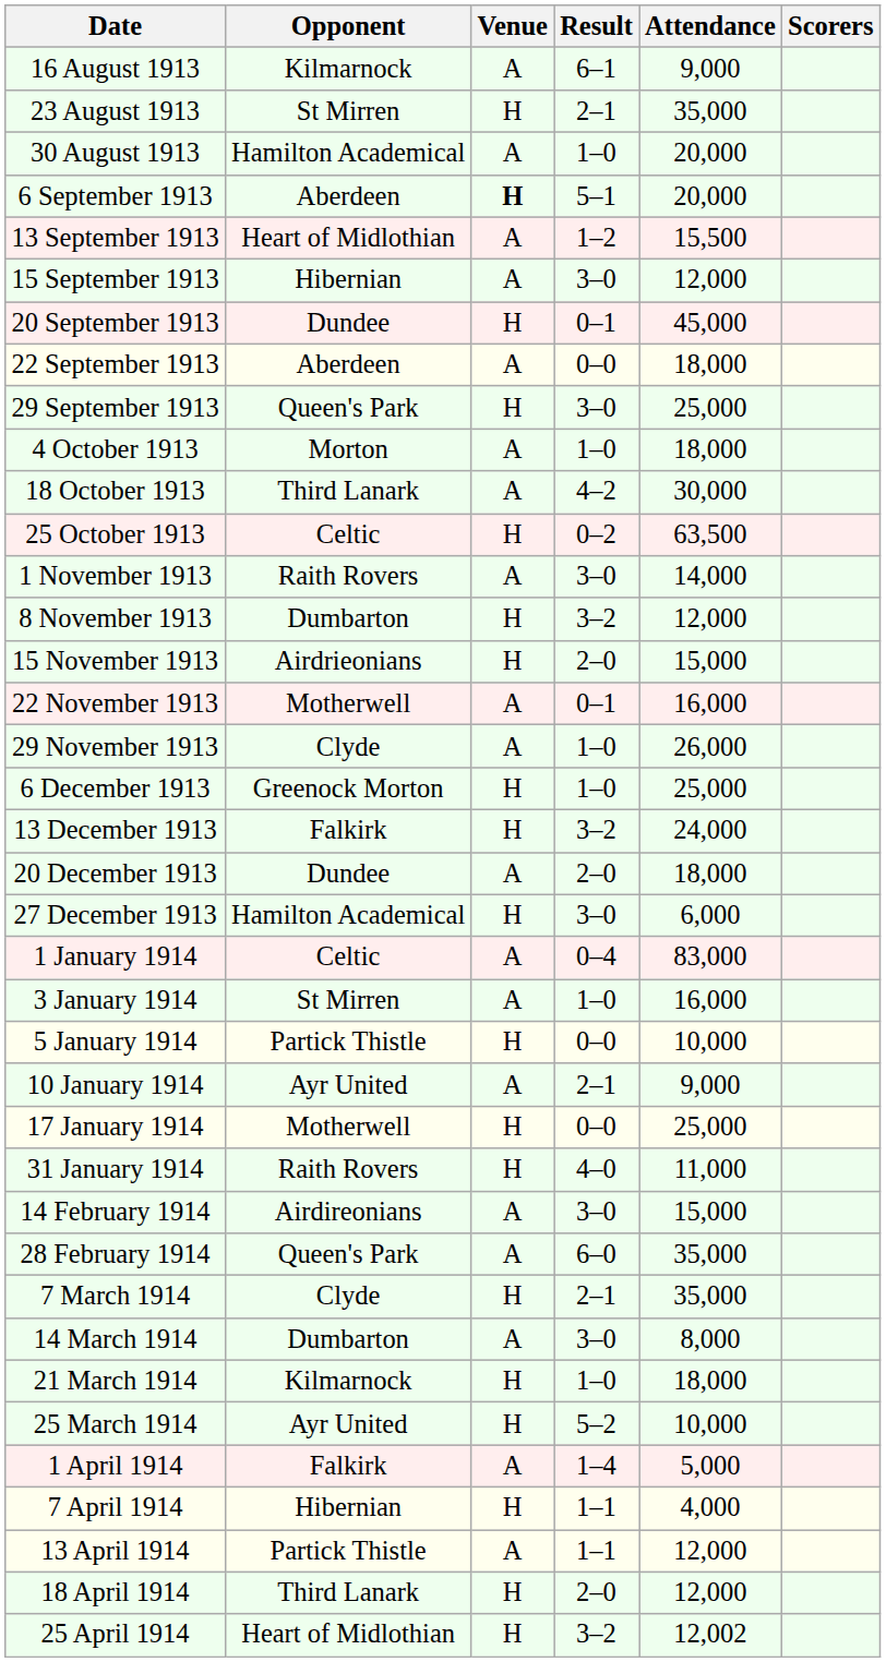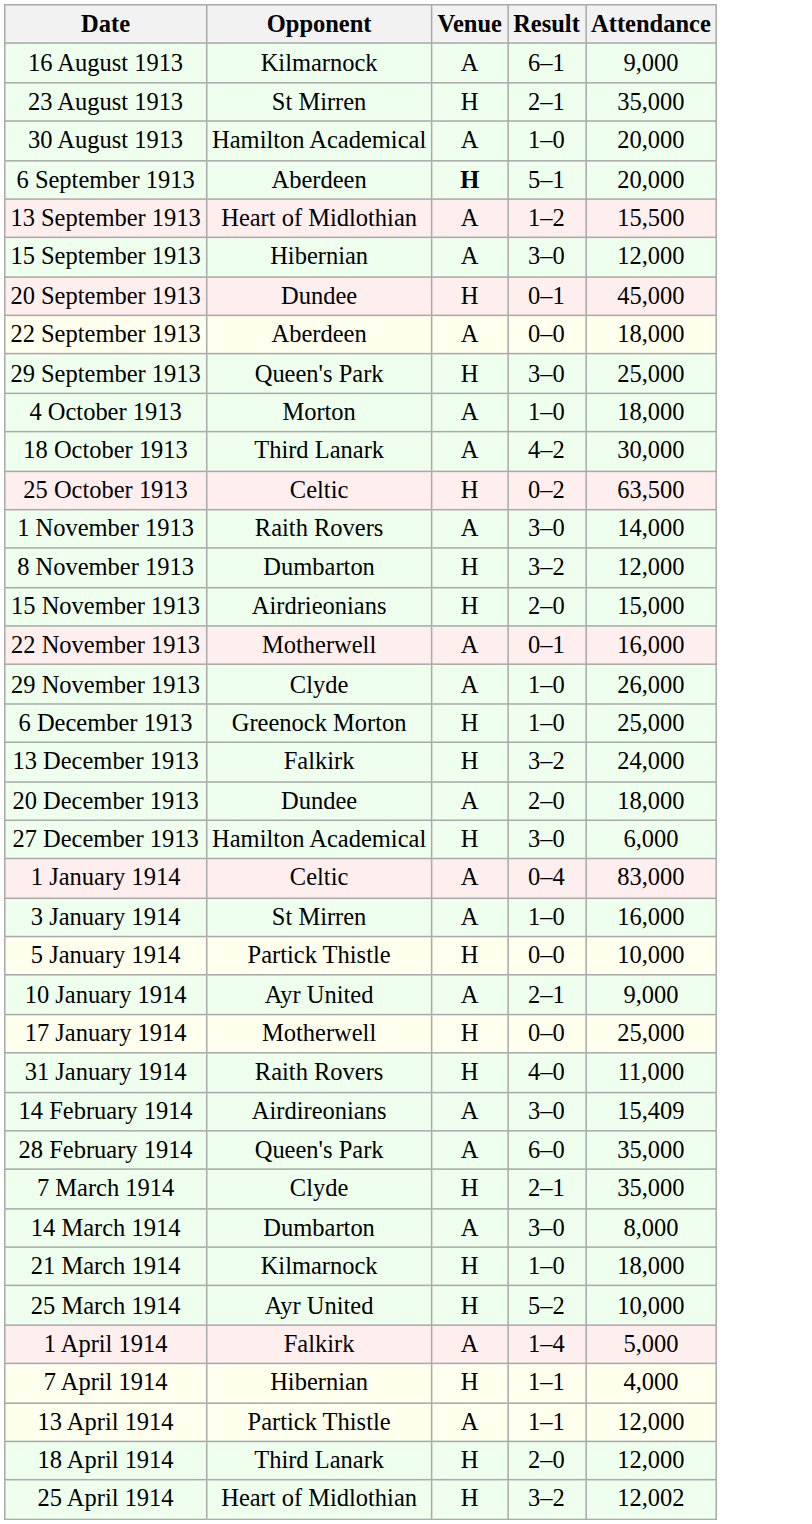 <table class="wikitable sortable" style="font-size:100%; text-align:center">
 <tr>
 <th>Date</th>
 <th>Opponent</th>
 <th>Venue</th>
 <th>Result</th>
 <th>Attendance</th>
-<th>Scorers</th>
 </tr>
 <tr bgcolor = "#EEFFEE">
 <td>16 August 1913</td>
 <td>Kilmarnock</td>
 <td>A</td>
 <td>6–1</td>
 <td>9,000</td>
-<td></td>
 </tr>
 <tr bgcolor = "#EEFFEE">
 <td>23 August 1913</td>
 <td>St Mirren</td>
 <td>H</td>
 <td>2–1</td>
 <td>35,000</td>
-<td></td>
 </tr>
 <tr bgcolor = "#EEFFEE">
 <td>30 August 1913</td>
 <td>Hamilton Academical</td>
 <td>A</td>
 <td>1–0</td>
 <td>20,000</td>
-<td></td>
 </tr>
 <tr bgcolor = "#EEFFEE">
 <td>6 September 1913</td>
 <td>Aberdeen</td>
 <td><strong>H</strong></td>
 <td>5–1</td>
 <td>20,000</td>
-<td></td>
 </tr>
 <tr bgcolor = "#FFEEEE">
 <td>13 September 1913</td>
 <td>Heart of Midlothian</td>
 <td>A</td>
 <td>1–2</td>
 <td>15,500</td>
-<td></td>
 </tr>
 <tr bgcolor = "#EEFFEE">
 <td>15 September 1913</td>
 <td>Hibernian</td>
 <td>A</td>
 <td>3–0</td>
 <td>12,000</td>
-<td></td>
 </tr>
 <tr bgcolor = "#FFEEEE">
 <td>20 September 1913</td>
 <td>Dundee</td>
 <td>H</td>
 <td>0–1</td>
 <td>45,000</td>
-<td></td>
 </tr>
 <tr bgcolor = "#FFFFEE">
 <td>22 September 1913</td>
 <td>Aberdeen</td>
 <td>A</td>
 <td>0–0</td>
 <td>18,000</td>
-<td></td>
 </tr>
 <tr bgcolor = "#EEFFEE">
 <td>29 September 1913</td>
 <td>Queen's Park</td>
 <td>H</td>
 <td>3–0</td>
 <td>25,000</td>
-<td></td>
 </tr>
 <tr bgcolor = "#EEFFEE">
 <td>4 October 1913</td>
 <td>Morton</td>
 <td>A</td>
 <td>1–0</td>
 <td>18,000</td>
-<td></td>
 </tr>
 <tr bgcolor = "#EEFFEE">
 <td>18 October 1913</td>
 <td>Third Lanark</td>
 <td>A</td>
 <td>4–2</td>
 <td>30,000</td>
-<td></td>
 </tr>
 <tr bgcolor = "#FFEEEE">
 <td>25 October 1913</td>
 <td>Celtic</td>
 <td>H</td>
 <td>0–2</td>
 <td>63,500</td>
-<td></td>
 </tr>
 <tr bgcolor = "#EEFFEE">
 <td>1 November 1913</td>
 <td>Raith Rovers</td>
 <td>A</td>
 <td>3–0</td>
 <td>14,000</td>
-<td></td>
 </tr>
 <tr bgcolor = "#EEFFEE">
 <td>8 November 1913</td>
 <td>Dumbarton</td>
 <td>H</td>
 <td>3–2</td>
 <td>12,000</td>
-<td></td>
 </tr>
 <tr bgcolor = "#EEFFEE">
 <td>15 November 1913</td>
 <td>Airdrieonians</td>
 <td>H</td>
 <td>2–0</td>
 <td>15,000</td>
-<td></td>
 </tr>
 <tr bgcolor = "#FFEEEE">
 <td>22 November 1913</td>
 <td>Motherwell</td>
 <td>A</td>
 <td>0–1</td>
 <td>16,000</td>
-<td></td>
 </tr>
 <tr bgcolor = "#EEFFEE">
 <td>29 November 1913</td>
 <td>Clyde</td>
 <td>A</td>
 <td>1–0</td>
 <td>26,000</td>
-<td></td>
 </tr>
 <tr bgcolor = "#EEFFEE">
 <td>6 December 1913</td>
 <td>Greenock Morton</td>
 <td>H</td>
 <td>1–0</td>
 <td>25,000</td>
-<td></td>
 </tr>
 <tr bgcolor = "#EEFFEE">
 <td>13 December 1913</td>
 <td>Falkirk</td>
 <td>H</td>
 <td>3–2</td>
 <td>24,000</td>
-<td></td>
 </tr>
 <tr bgcolor = "#EEFFEE">
 <td>20 December 1913</td>
 <td>Dundee</td>
 <td>A</td>
 <td>2–0</td>
 <td>18,000</td>
-<td></td>
 </tr>
 <tr bgcolor = "#EEFFEE">
 <td>27 December 1913</td>
 <td>Hamilton Academical</td>
 <td>H</td>
 <td>3–0</td>
 <td>6,000</td>
-<td></td>
 </tr>
 <tr bgcolor = "#FFEEEE">
 <td>1 January 1914</td>
 <td>Celtic</td>
 <td>A</td>
 <td>0–4</td>
 <td>83,000</td>
-<td></td>
 </tr>
 <tr bgcolor = "#EEFFEE">
 <td>3 January 1914</td>
 <td>St Mirren</td>
 <td>A</td>
 <td>1–0</td>
 <td>16,000</td>
-<td></td>
 </tr>
 <tr bgcolor = "#FFFFEE">
 <td>5 January 1914</td>
 <td>Partick Thistle</td>
 <td>H</td>
 <td>0–0</td>
 <td>10,000</td>
-<td></td>
 </tr>
 <tr bgcolor = "#EEFFEE">
 <td>10 January 1914</td>
 <td>Ayr United</td>
 <td>A</td>
 <td>2–1</td>
 <td>9,000</td>
-<td></td>
 </tr>
 <tr bgcolor = "#FFFFEE">
 <td>17 January 1914</td>
 <td>Motherwell</td>
 <td>H</td>
 <td>0–0</td>
 <td>25,000</td>
-<td></td>
 </tr>
 <tr bgcolor = "#EEFFEE">
 <td>31 January 1914</td>
 <td>Raith Rovers</td>
 <td>H</td>
 <td>4–0</td>
 <td>11,000</td>
-<td></td>
 </tr>
 <tr bgcolor = "#EEFFEE">
 <td>14 February 1914</td>
 <td>Airdireonians</td>
 <td>A</td>
 <td>3–0</td>
-<td>15,000</td>
-<td></td>
+<td>15,409</td>
 </tr>
 <tr bgcolor = "#EEFFEE">
 <td>28 February 1914</td>
 <td>Queen's Park</td>
 <td>A</td>
 <td>6–0</td>
 <td>35,000</td>
-<td></td>
 </tr>
 <tr bgcolor = "#EEFFEE">
 <td>7 March 1914</td>
 <td>Clyde</td>
 <td>H</td>
 <td>2–1</td>
 <td>35,000</td>
-<td></td>
 </tr>
 <tr bgcolor = "#EEFFEE">
 <td>14 March 1914</td>
 <td>Dumbarton</td>
 <td>A</td>
 <td>3–0</td>
 <td>8,000</td>
-<td></td>
 </tr>
 <tr bgcolor = "#EEFFEE">
 <td>21 March 1914</td>
 <td>Kilmarnock</td>
 <td>H</td>
 <td>1–0</td>
 <td>18,000</td>
-<td></td>
 </tr>
 <tr bgcolor = "#EEFFEE">
 <td>25 March 1914</td>
 <td>Ayr United</td>
 <td>H</td>
 <td>5–2</td>
 <td>10,000</td>
-<td></td>
 </tr>
 <tr bgcolor = "#FFEEEE">
 <td>1 April 1914</td>
 <td>Falkirk</td>
 <td>A</td>
 <td>1–4</td>
 <td>5,000</td>
-<td></td>
 </tr>
 <tr bgcolor = "#FFFFEE">
 <td>7 April 1914</td>
 <td>Hibernian</td>
 <td>H</td>
 <td>1–1</td>
 <td>4,000</td>
-<td></td>
 </tr>
 <tr bgcolor = "#FFFFEE">
 <td>13 April 1914</td>
 <td>Partick Thistle</td>
 <td>A</td>
 <td>1–1</td>
 <td>12,000</td>
-<td></td>
 </tr>
 <tr bgcolor = "#EEFFEE">
 <td>18 April 1914</td>
 <td>Third Lanark</td>
 <td>H</td>
 <td>2–0</td>
 <td>12,000</td>
-<td></td>
 </tr>
 <tr bgcolor = "#EEFFEE">
 <td>25 April 1914</td>
 <td>Heart of Midlothian</td>
 <td>H</td>
 <td>3–2</td>
 <td>12,002</td>
-<td></td>
 </tr>
 </table>
